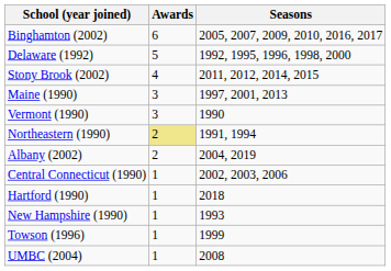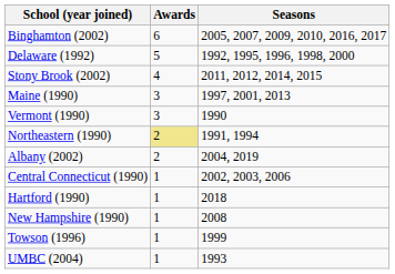 <table class="wikitable" border="1">
 <tr>
 <th>School (year joined)</th>
 <th>Awards</th>
 <th>Seasons</th>
 </tr>
 <tr>
 <td><a href='#'>Binghamton</a> (2002)</td>
 <td>6</td>
 <td>2005, 2007, 2009, 2010, 2016, 2017</td>
 </tr>
 <tr>
 <td><a href='#'>Delaware</a> (1992)</td>
 <td>5</td>
 <td>1992, 1995, 1996, 1998, 2000</td>
 </tr>
 <tr>
 <td><a href='#'>Stony Brook</a> (2002)</td>
 <td>4</td>
 <td>2011, 2012, 2014, 2015</td>
 </tr>
 <tr>
 <td><a href='#'>Maine</a> (1990)</td>
 <td>3</td>
 <td>1997, 2001, 2013</td>
 </tr>
 <tr>
 <td><a href='#'>Vermont</a> (1990)</td>
 <td>3</td>
 <td>1990</td>
 </tr>
 <tr>
 <td><a href='#'>Northeastern</a> (1990)</td>
 <td style="background: khaki;">2</td>
 <td>1991, 1994</td>
 </tr>
 <tr>
 <td><a href='#'>Albany</a> (2002)</td>
 <td>2</td>
 <td>2004, 2019</td>
 </tr>
 <tr>
 <td><a href='#'>Central Connecticut</a> (1990)</td>
 <td>1</td>
 <td>2002, 2003, 2006</td>
 </tr>
 <tr>
 <td><a href='#'>Hartford</a> (1990)</td>
 <td>1</td>
 <td>2018</td>
 </tr>
 <tr>
 <td><a href='#'>New Hampshire</a> (1990)</td>
 <td>1</td>
-<td>1993</td>
+<td>2008</td>
 </tr>
 <tr>
 <td><a href='#'>Towson</a> (1996)</td>
 <td>1</td>
 <td>1999</td>
 </tr>
 <tr>
 <td><a href='#'>UMBC</a> (2004)</td>
 <td>1</td>
-<td>2008</td>
+<td>1993</td>
 </tr>
 </table>
